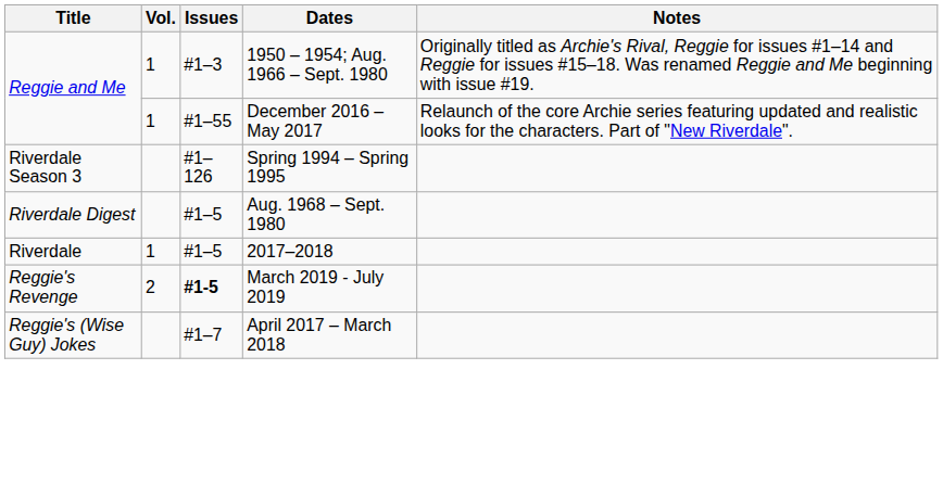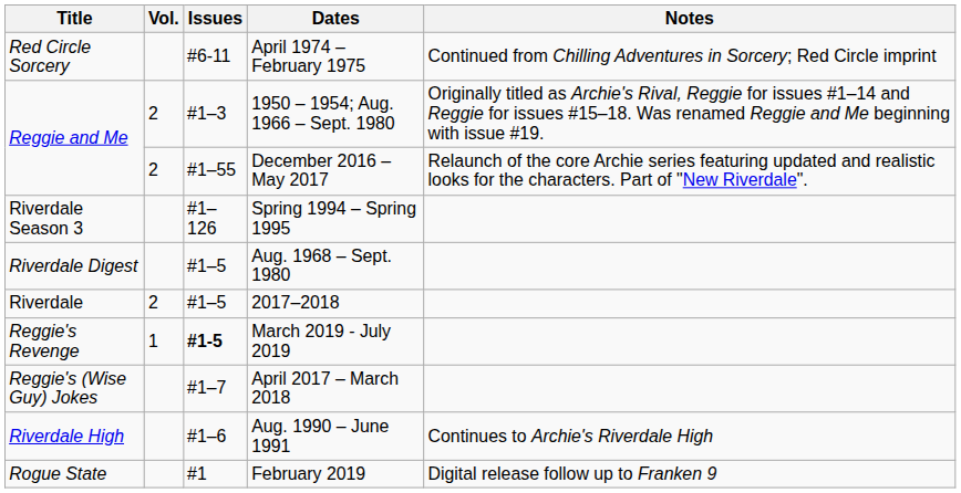 <table class="wikitable">
 <tr>
 <th>Title</th>
 <th>Vol.</th>
 <th>Issues</th>
 <th>Dates</th>
 <th>Notes</th>
 </tr>
 <tr>
+<td><em>Red Circle Sorcery</em></td>
+<td></td>
+<td>#6-11</td>
+<td>April 1974 – February 1975</td>
+<td>Continued from <em>Chilling Adventures in Sorcery</em>; Red Circle imprint</td>
+</tr>
+<tr>
 <td rowspan="2"><em><a href='#'>Reggie and Me</a></em></td>
-<td>1</td>
+<td>2</td>
 <td>#1–3</td>
 <td>1950 – 1954; Aug. 1966 – Sept. 1980</td>
 <td>Originally titled as <em>Archie's Rival, Reggie</em> for issues #1–14 and <em>Reggie</em> for issues #15–18. Was renamed <em>Reggie and Me</em> beginning with issue #19.</td>
 </tr>
 <tr>
-<td>1</td>
+<td>2</td>
 <td>#1–55</td>
 <td>December 2016 – May 2017</td>
 <td>Relaunch of the core Archie series featuring updated and realistic looks for the characters. Part of "<a href='#'>New Riverdale</a>".</td>
 </tr>
 <tr>
 <td>Riverdale Season 3</td>
 <td></td>
 <td>#1–126</td>
 <td>Spring 1994 – Spring 1995</td>
 <td></td>
 </tr>
 <tr>
 <td><em>Riverdale Digest</em></td>
 <td></td>
 <td>#1–5</td>
 <td>Aug. 1968 – Sept. 1980</td>
 <td></td>
 </tr>
 <tr>
 <td>Riverdale</td>
-<td>1</td>
+<td>2</td>
 <td>#1–5</td>
 <td>2017–2018</td>
 <td></td>
 </tr>
 <tr>
 <td><em>Reggie's Revenge</em></td>
-<td>2</td>
+<td>1</td>
 <td><strong>#1-5</strong></td>
 <td>March 2019 - July 2019</td>
 <td></td>
 </tr>
 <tr>
 <td><em>Reggie's (Wise Guy) Jokes</em></td>
 <td></td>
 <td>#1–7</td>
 <td>April 2017 – March 2018</td>
 <td></td>
 </tr>
+<tr>
+<td><em><a href='#'>Riverdale High</a></em></td>
+<td></td>
+<td>#1–6</td>
+<td>Aug. 1990 – June 1991</td>
+<td>Continues to <em>Archie's Riverdale High</em></td>
+</tr>
+<tr>
+<td><em>Rogue State</em></td>
+<td></td>
+<td>#1</td>
+<td>February 2019</td>
+<td>Digital release follow up to <em>Franken 9</em></td>
+</tr>
 </table>
